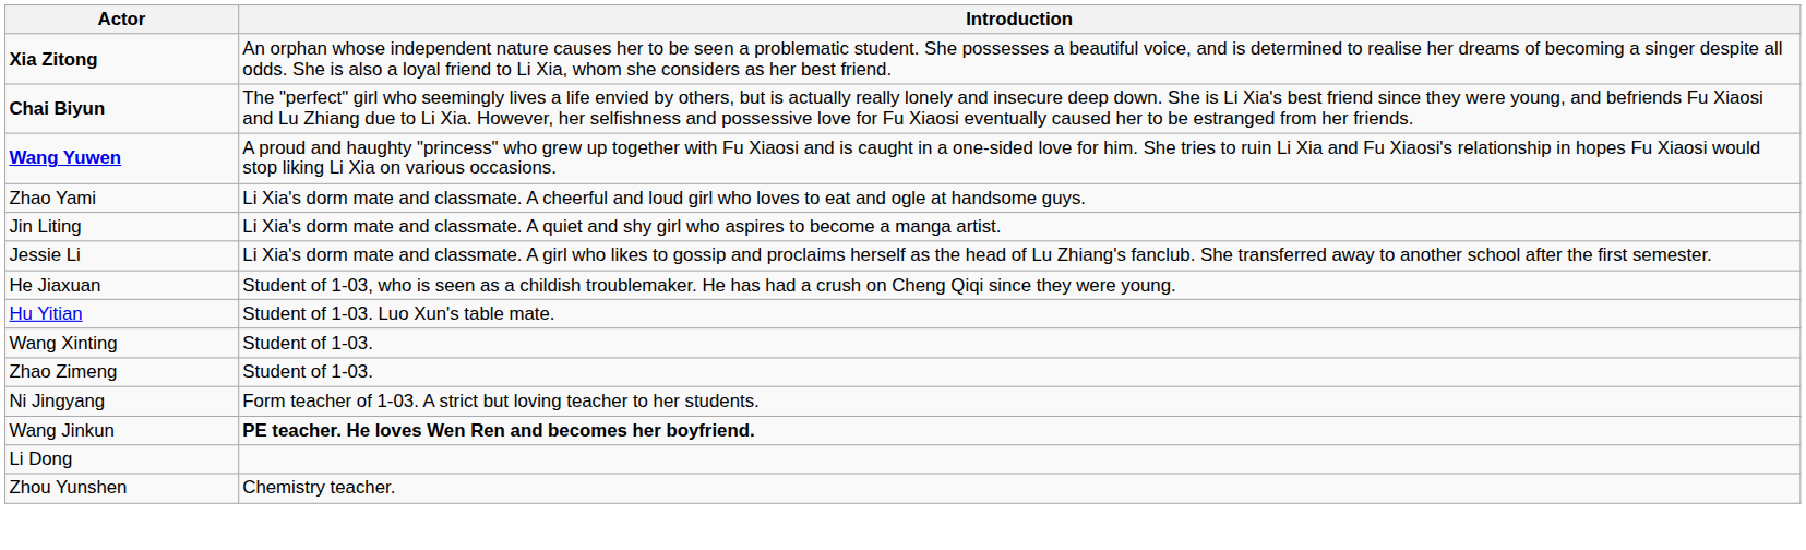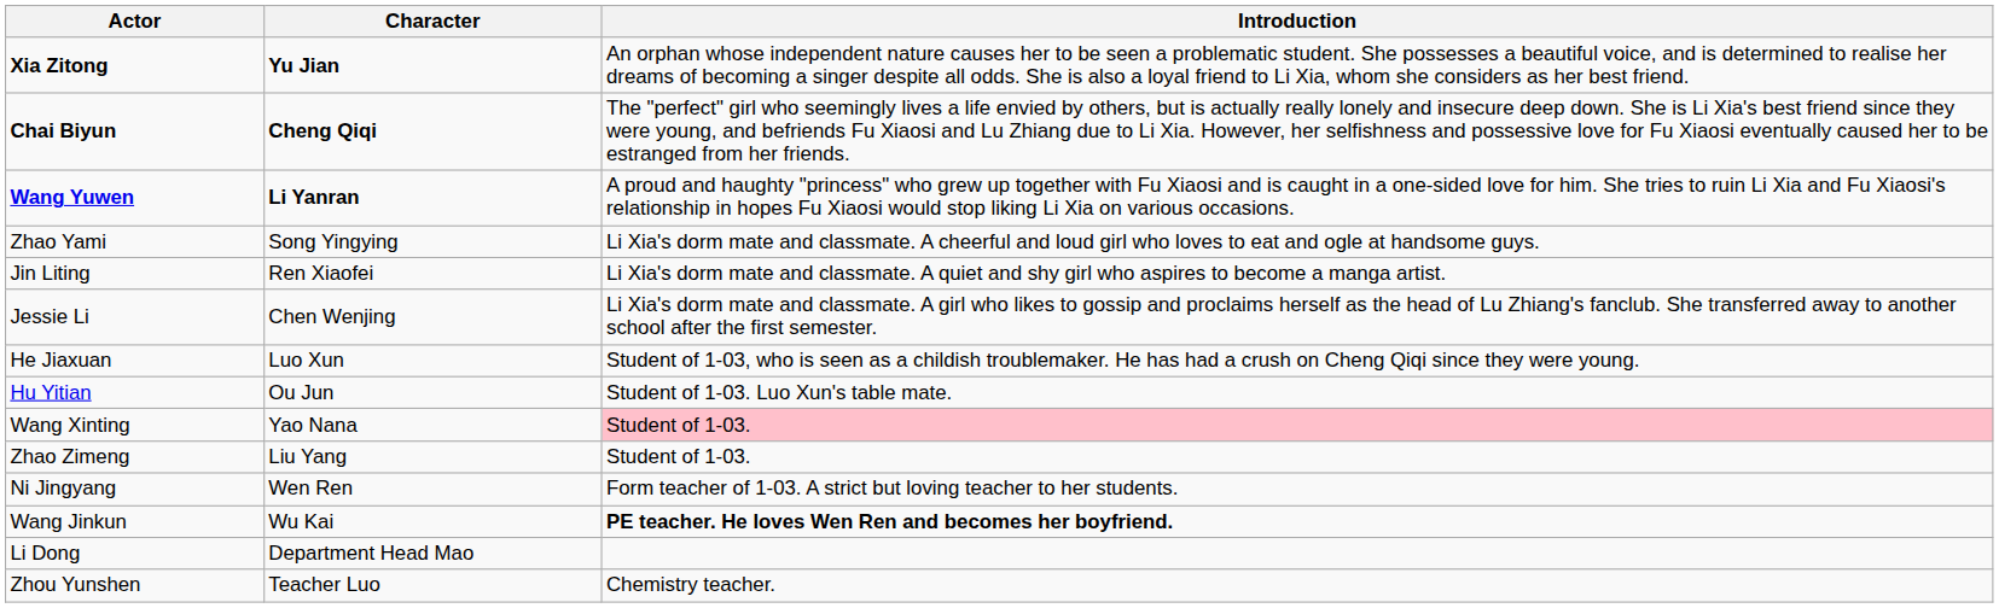 <table class="wikitable">
 <tr>
 <th style="width:13%">Actor</th>
+<th style="width:17%">Character</th>
 <th>Introduction</th>
 </tr>
 <tr>
 <td><strong>Xia Zitong</strong></td>
+<td><strong>Yu Jian </strong></td>
 <td>An orphan whose independent nature causes her to be seen a problematic student. She possesses a beautiful voice, and is determined to realise her dreams of becoming a singer despite all odds. She is also a loyal friend to Li Xia, whom she considers as her best friend.</td>
 </tr>
 <tr>
 <td><strong>Chai Biyun</strong></td>
+<td><strong>Cheng Qiqi </strong></td>
 <td>The "perfect" girl who seemingly lives a life envied by others, but is actually really lonely and insecure deep down. She is Li Xia's best friend since they were young, and befriends Fu Xiaosi and Lu Zhiang due to Li Xia. However, her selfishness and possessive love for Fu Xiaosi eventually caused her to be estranged from her friends.</td>
 </tr>
 <tr>
 <td><strong><a href='#'>Wang Yuwen</a></strong></td>
+<td><strong>Li Yanran </strong></td>
 <td>A proud and haughty "princess" who grew up together with Fu Xiaosi and is caught in a one-sided love for him. She tries to ruin Li Xia and Fu Xiaosi's relationship in hopes Fu Xiaosi would stop liking Li Xia on various occasions.</td>
 </tr>
 <tr>
 <td>Zhao Yami</td>
+<td>Song Yingying</td>
 <td>Li Xia's dorm mate and classmate. A cheerful and loud girl who loves to eat and ogle at handsome guys.</td>
 </tr>
 <tr>
 <td>Jin Liting</td>
+<td>Ren Xiaofei</td>
 <td>Li Xia's dorm mate and classmate. A quiet and shy girl who aspires to become a manga artist.</td>
 </tr>
 <tr>
 <td>Jessie Li</td>
+<td>Chen Wenjing</td>
 <td>Li Xia's dorm mate and classmate. A girl who likes to gossip and proclaims herself as the head of Lu Zhiang's fanclub. She transferred away to another school after the first semester.</td>
 </tr>
 <tr>
 <td>He Jiaxuan</td>
+<td>Luo Xun</td>
 <td>Student of 1-03, who is seen as a childish troublemaker. He has had a crush on Cheng Qiqi since they were young.</td>
 </tr>
 <tr>
 <td><a href='#'>Hu Yitian</a></td>
+<td>Ou Jun</td>
 <td>Student of 1-03. Luo Xun's table mate.</td>
 </tr>
 <tr>
 <td>Wang Xinting</td>
-<td>Student of 1-03.</td>
+<td>Yao Nana</td>
+<td style="background: pink;">Student of 1-03.</td>
 </tr>
 <tr>
 <td>Zhao Zimeng</td>
+<td>Liu Yang</td>
 <td>Student of 1-03.</td>
 </tr>
 <tr>
 <td>Ni Jingyang</td>
+<td>Wen Ren</td>
 <td>Form teacher of 1-03. A strict but loving teacher to her students.</td>
 </tr>
 <tr>
 <td>Wang Jinkun</td>
+<td>Wu Kai</td>
 <td><strong>PE teacher. He loves Wen Ren and becomes her boyfriend.</strong></td>
 </tr>
 <tr>
 <td>Li Dong</td>
+<td>Department Head Mao</td>
 <td></td>
 </tr>
 <tr>
 <td>Zhou Yunshen</td>
+<td>Teacher Luo</td>
 <td>Chemistry teacher.</td>
 </tr>
 </table>
